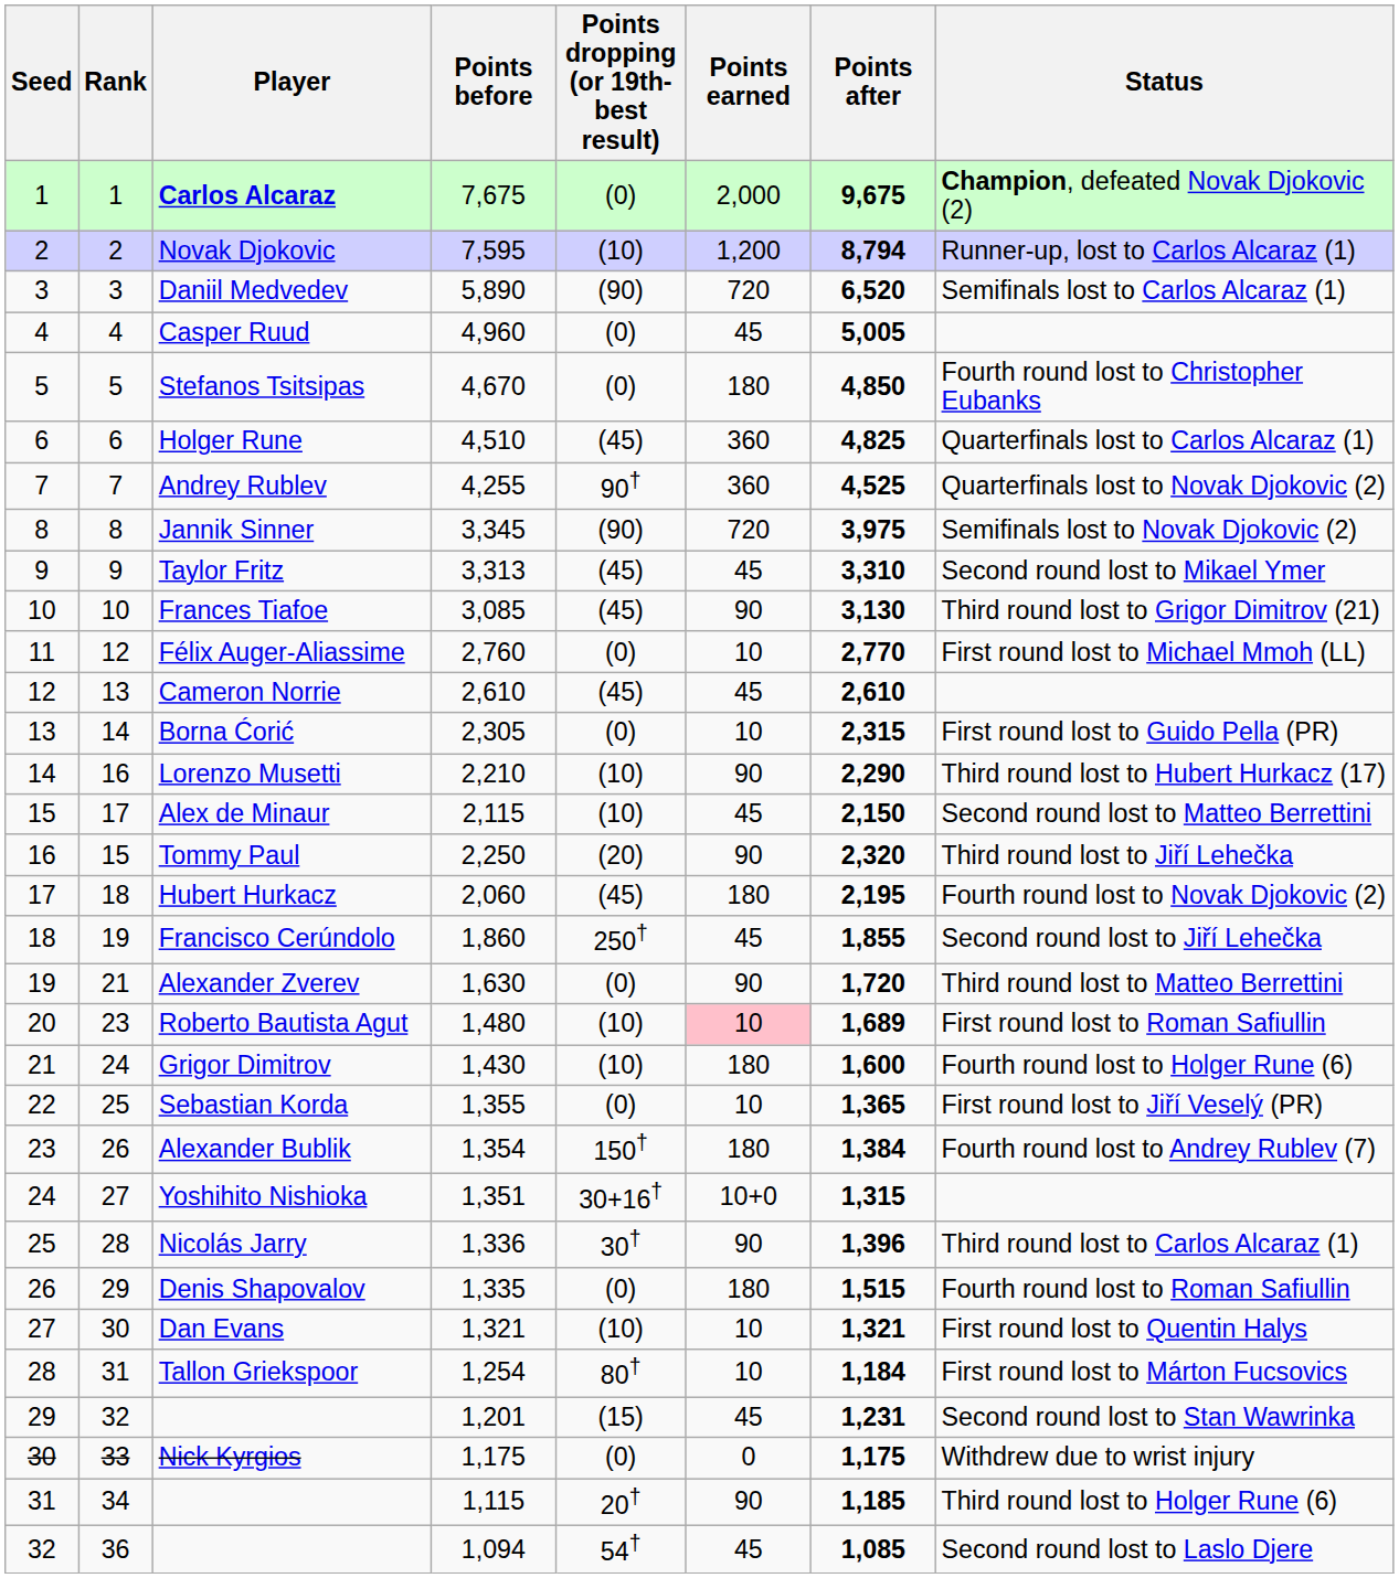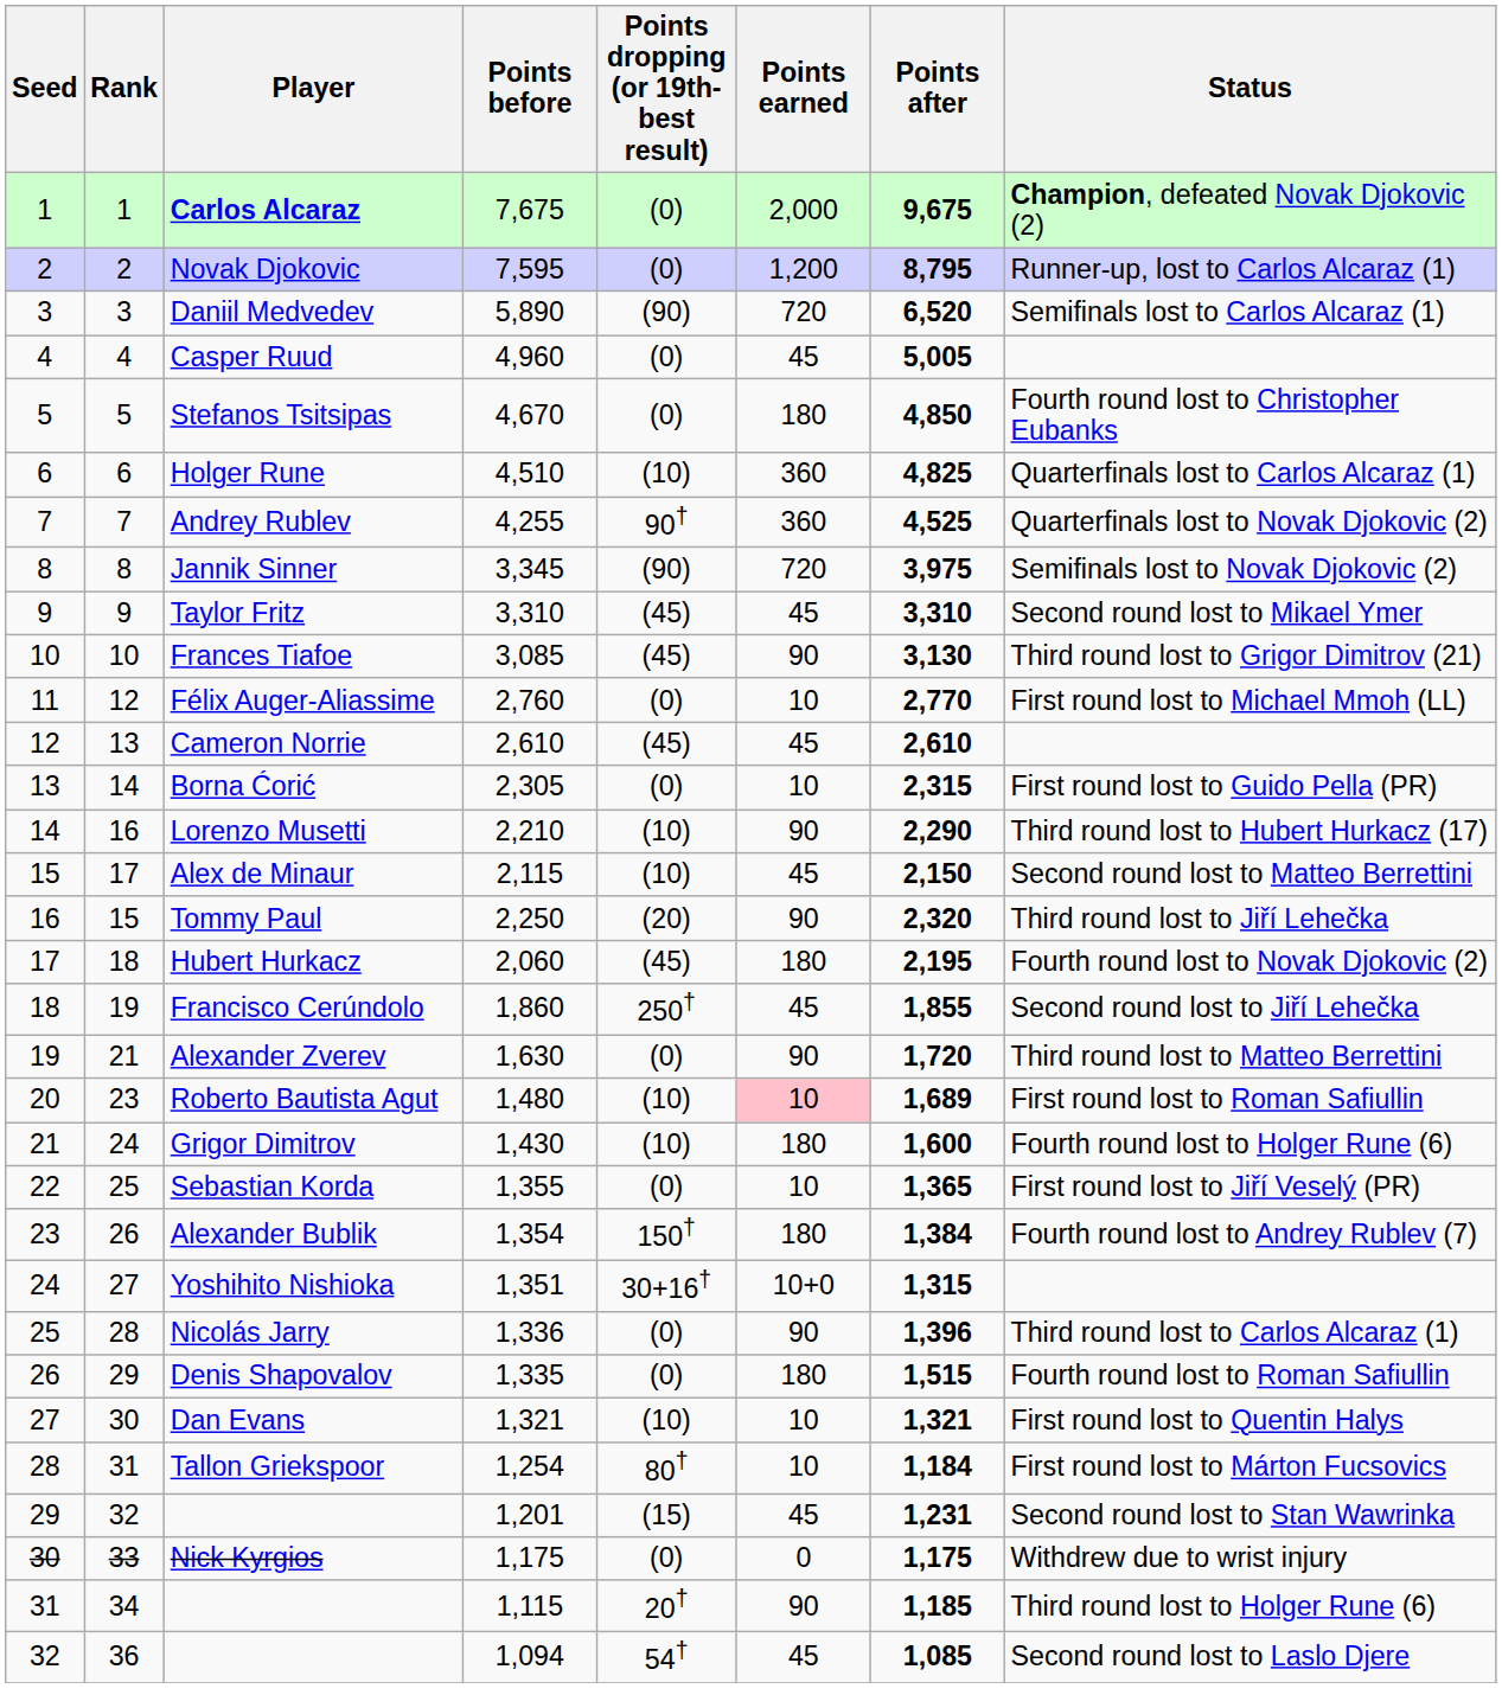 <table class="wikitable sortable">
 <tr>
 <th style="width:30px;">Seed</th>
 <th style="width:30px;">Rank</th>
 <th style="width:185px;">Player</th>
 <th style="width:75px;">Points before</th>
 <th style="width:75px;">Points dropping (or 19th-best result)</th>
 <th style="width:75px;">Points earned</th>
 <th style="width:75px;">Points after</th>
 <th style="width:320px;">Status</th>
 </tr>
 <tr style="background:#ccffcc">
 <td style="text-align:center;">1</td>
 <td style="text-align:center;">1</td>
 <td><strong> <a href='#'>Carlos Alcaraz</a></strong></td>
 <td style="text-align:center;">7,675</td>
 <td style="text-align:center;">(0)</td>
 <td style="text-align:center;">2,000</td>
 <td style="text-align:center;"><strong>9,675</strong></td>
 <td><strong>Champion</strong>, defeated  <a href='#'>Novak Djokovic</a> (2)</td>
 </tr>
 <tr style="background:#cfcfff">
 <td style="text-align:center;">2</td>
 <td style="text-align:center;">2</td>
 <td> <a href='#'>Novak Djokovic</a></td>
 <td style="text-align:center;">7,595</td>
-<td style="text-align:center;">(10)</td>
+<td style="text-align:center;">(0)</td>
 <td style="text-align:center;">1,200</td>
-<td style="text-align:center;"><strong>8,794</strong></td>
+<td style="text-align:center;"><strong>8,795</strong></td>
 <td>Runner-up, lost to  <a href='#'>Carlos Alcaraz</a> (1)</td>
 </tr>
 <tr>
 <td style="text-align:center;">3</td>
 <td style="text-align:center;">3</td>
 <td> <a href='#'>Daniil Medvedev</a></td>
 <td style="text-align:center;">5,890</td>
 <td style="text-align:center;">(90)</td>
 <td style="text-align:center;">720</td>
 <td style="text-align:center;"><strong>6,520</strong></td>
 <td>Semifinals lost to  <a href='#'>Carlos Alcaraz</a> (1)</td>
 </tr>
 <tr>
 <td style="text-align:center;">4</td>
 <td style="text-align:center;">4</td>
 <td> <a href='#'>Casper Ruud</a></td>
 <td style="text-align:center;">4,960</td>
 <td style="text-align:center;">(0)</td>
 <td style="text-align:center;">45</td>
 <td style="text-align:center;"><strong>5,005</strong></td>
 <td></td>
 </tr>
 <tr>
 <td style="text-align:center;">5</td>
 <td style="text-align:center;">5</td>
 <td> <a href='#'>Stefanos Tsitsipas</a></td>
 <td style="text-align:center;">4,670</td>
 <td style="text-align:center;">(0)</td>
 <td style="text-align:center;">180</td>
 <td style="text-align:center;"><strong>4,850</strong></td>
 <td>Fourth round lost to  <a href='#'>Christopher Eubanks</a></td>
 </tr>
 <tr>
 <td style="text-align:center;">6</td>
 <td style="text-align:center;">6</td>
 <td> <a href='#'>Holger Rune</a></td>
 <td style="text-align:center;">4,510</td>
-<td style="text-align:center;">(45)</td>
+<td style="text-align:center;">(10)</td>
 <td style="text-align:center;">360</td>
 <td style="text-align:center;"><strong>4,825</strong></td>
 <td>Quarterfinals lost to  <a href='#'>Carlos Alcaraz</a> (1)</td>
 </tr>
 <tr>
 <td style="text-align:center;">7</td>
 <td style="text-align:center;">7</td>
 <td> <a href='#'>Andrey Rublev</a></td>
 <td style="text-align:center;">4,255</td>
 <td style="text-align:center;">90<sup>†</sup></td>
 <td style="text-align:center;">360</td>
 <td style="text-align:center;"><strong>4,525</strong></td>
 <td>Quarterfinals lost to  <a href='#'>Novak Djokovic</a> (2)</td>
 </tr>
 <tr>
 <td style="text-align:center;">8</td>
 <td style="text-align:center;">8</td>
 <td> <a href='#'>Jannik Sinner</a></td>
 <td style="text-align:center;">3,345</td>
 <td style="text-align:center;">(90)</td>
 <td style="text-align:center;">720</td>
 <td style="text-align:center;"><strong>3,975</strong></td>
 <td>Semifinals lost to  <a href='#'>Novak Djokovic</a> (2)</td>
 </tr>
 <tr>
 <td style="text-align:center;">9</td>
 <td style="text-align:center;">9</td>
 <td> <a href='#'>Taylor Fritz</a></td>
-<td style="text-align:center;">3,313</td>
+<td style="text-align:center;">3,310</td>
 <td style="text-align:center;">(45)</td>
 <td style="text-align:center;">45</td>
 <td style="text-align:center;"><strong>3,310</strong></td>
 <td>Second round lost to  <a href='#'>Mikael Ymer</a></td>
 </tr>
 <tr>
 <td style="text-align:center;">10</td>
 <td style="text-align:center;">10</td>
 <td> <a href='#'>Frances Tiafoe</a></td>
 <td style="text-align:center;">3,085</td>
 <td style="text-align:center;">(45)</td>
 <td style="text-align:center;">90</td>
 <td style="text-align:center;"><strong>3,130</strong></td>
 <td>Third round lost to  <a href='#'>Grigor Dimitrov</a> (21)</td>
 </tr>
 <tr>
 <td style="text-align:center;">11</td>
 <td style="text-align:center;">12</td>
 <td> <a href='#'>Félix Auger-Aliassime</a></td>
 <td style="text-align:center;">2,760</td>
 <td style="text-align:center;">(0)</td>
 <td style="text-align:center;">10</td>
 <td style="text-align:center;"><strong>2,770</strong></td>
 <td>First round lost to  <a href='#'>Michael Mmoh</a> (LL)</td>
 </tr>
 <tr>
 <td style="text-align:center;">12</td>
 <td style="text-align:center;">13</td>
 <td> <a href='#'>Cameron Norrie</a></td>
 <td style="text-align:center;">2,610</td>
 <td style="text-align:center;">(45)</td>
 <td style="text-align:center;">45</td>
 <td style="text-align:center;"><strong>2,610</strong></td>
 <td></td>
 </tr>
 <tr>
 <td style="text-align:center;">13</td>
 <td style="text-align:center;">14</td>
 <td> <a href='#'>Borna Ćorić</a></td>
 <td style="text-align:center;">2,305</td>
 <td style="text-align:center;">(0)</td>
 <td style="text-align:center;">10</td>
 <td style="text-align:center;"><strong>2,315</strong></td>
 <td>First round lost to  <a href='#'>Guido Pella</a> (PR)</td>
 </tr>
 <tr>
 <td style="text-align:center;">14</td>
 <td style="text-align:center;">16</td>
 <td> <a href='#'>Lorenzo Musetti</a></td>
 <td style="text-align:center;">2,210</td>
 <td style="text-align:center;">(10)</td>
 <td style="text-align:center;">90</td>
 <td style="text-align:center;"><strong>2,290</strong></td>
 <td>Third round lost to  <a href='#'>Hubert Hurkacz</a> (17)</td>
 </tr>
 <tr>
 <td style="text-align:center;">15</td>
 <td style="text-align:center;">17</td>
 <td> <a href='#'>Alex de Minaur</a></td>
 <td style="text-align:center;">2,115</td>
 <td style="text-align:center;">(10)</td>
 <td style="text-align:center;">45</td>
 <td style="text-align:center;"><strong>2,150</strong></td>
 <td>Second round lost to  <a href='#'>Matteo Berrettini</a></td>
 </tr>
 <tr>
 <td style="text-align:center;">16</td>
 <td style="text-align:center;">15</td>
 <td> <a href='#'>Tommy Paul</a></td>
 <td style="text-align:center;">2,250</td>
 <td style="text-align:center;">(20)</td>
 <td style="text-align:center;">90</td>
 <td style="text-align:center;"><strong>2,320</strong></td>
 <td>Third round lost to  <a href='#'>Jiří Lehečka</a></td>
 </tr>
 <tr>
 <td style="text-align:center;">17</td>
 <td style="text-align:center;">18</td>
 <td> <a href='#'>Hubert Hurkacz</a></td>
 <td style="text-align:center;">2,060</td>
 <td style="text-align:center;">(45)</td>
 <td style="text-align:center;">180</td>
 <td style="text-align:center;"><strong>2,195</strong></td>
 <td>Fourth round lost to  <a href='#'>Novak Djokovic</a> (2)</td>
 </tr>
 <tr>
 <td style="text-align:center;">18</td>
 <td style="text-align:center;">19</td>
 <td> <a href='#'>Francisco Cerúndolo</a></td>
 <td style="text-align:center;">1,860</td>
 <td style="text-align:center;">250<sup>†</sup></td>
 <td style="text-align:center;">45</td>
 <td style="text-align:center;"><strong>1,855</strong></td>
 <td>Second round lost to  <a href='#'>Jiří Lehečka</a></td>
 </tr>
 <tr>
 <td style="text-align:center;">19</td>
 <td style="text-align:center;">21</td>
 <td> <a href='#'>Alexander Zverev</a></td>
 <td style="text-align:center;">1,630</td>
 <td style="text-align:center;">(0)</td>
 <td style="text-align:center;">90</td>
 <td style="text-align:center;"><strong>1,720</strong></td>
 <td>Third round lost to  <a href='#'>Matteo Berrettini</a></td>
 </tr>
 <tr>
 <td style="text-align:center;">20</td>
 <td style="text-align:center;">23</td>
 <td> <a href='#'>Roberto Bautista Agut</a></td>
 <td style="text-align:center;">1,480</td>
 <td style="text-align:center;">(10)</td>
 <td style="background: pink; text-align:center;">10</td>
 <td style="text-align:center;"><strong>1,689</strong></td>
 <td>First round lost to  <a href='#'>Roman Safiullin</a></td>
 </tr>
 <tr>
 <td style="text-align:center;">21</td>
 <td style="text-align:center;">24</td>
 <td> <a href='#'>Grigor Dimitrov</a></td>
 <td style="text-align:center;">1,430</td>
 <td style="text-align:center;">(10)</td>
 <td style="text-align:center;">180</td>
 <td style="text-align:center;"><strong>1,600</strong></td>
 <td>Fourth round lost to  <a href='#'>Holger Rune</a> (6)</td>
 </tr>
 <tr>
 <td style="text-align:center;">22</td>
 <td style="text-align:center;">25</td>
 <td> <a href='#'>Sebastian Korda</a></td>
 <td style="text-align:center;">1,355</td>
 <td style="text-align:center;">(0)</td>
 <td style="text-align:center;">10</td>
 <td style="text-align:center;"><strong>1,365</strong></td>
 <td>First round lost to  <a href='#'>Jiří Veselý</a> (PR)</td>
 </tr>
 <tr>
 <td style="text-align:center;">23</td>
 <td style="text-align:center;">26</td>
 <td> <a href='#'>Alexander Bublik</a></td>
 <td style="text-align:center;">1,354</td>
 <td style="text-align:center;">150<sup>†</sup></td>
 <td style="text-align:center;">180</td>
 <td style="text-align:center;"><strong>1,384</strong></td>
 <td>Fourth round lost to  <a href='#'>Andrey Rublev</a> (7)</td>
 </tr>
 <tr>
 <td style="text-align:center;">24</td>
 <td style="text-align:center;">27</td>
 <td> <a href='#'>Yoshihito Nishioka</a></td>
 <td style="text-align:center;">1,351</td>
 <td style="text-align:center;">30+16<sup>†</sup></td>
 <td style="text-align:center;">10+0</td>
 <td style="text-align:center;"><strong>1,315</strong></td>
 <td></td>
 </tr>
 <tr>
 <td style="text-align:center;">25</td>
 <td style="text-align:center;">28</td>
 <td> <a href='#'>Nicolás Jarry</a></td>
 <td style="text-align:center;">1,336</td>
-<td style="text-align:center;">30<sup>†</sup></td>
+<td style="text-align:center;">(0)</td>
 <td style="text-align:center;">90</td>
 <td style="text-align:center;"><strong>1,396</strong></td>
 <td>Third round lost to  <a href='#'>Carlos Alcaraz</a> (1)</td>
 </tr>
 <tr>
 <td style="text-align:center;">26</td>
 <td style="text-align:center;">29</td>
 <td> <a href='#'>Denis Shapovalov</a></td>
 <td style="text-align:center;">1,335</td>
 <td style="text-align:center;">(0)</td>
 <td style="text-align:center;">180</td>
 <td style="text-align:center;"><strong>1,515</strong></td>
 <td>Fourth round lost to  <a href='#'>Roman Safiullin</a></td>
 </tr>
 <tr>
 <td style="text-align:center;">27</td>
 <td style="text-align:center;">30</td>
 <td> <a href='#'>Dan Evans</a></td>
 <td style="text-align:center;">1,321</td>
 <td style="text-align:center;">(10)</td>
 <td style="text-align:center;">10</td>
 <td style="text-align:center;"><strong>1,321</strong></td>
 <td>First round lost to  <a href='#'>Quentin Halys</a></td>
 </tr>
 <tr>
 <td style="text-align:center;">28</td>
 <td style="text-align:center;">31</td>
 <td> <a href='#'>Tallon Griekspoor</a></td>
 <td style="text-align:center;">1,254</td>
 <td style="text-align:center;">80<sup>†</sup></td>
 <td style="text-align:center;">10</td>
 <td style="text-align:center;"><strong>1,184</strong></td>
 <td>First round lost to  <a href='#'>Márton Fucsovics</a></td>
 </tr>
 <tr>
 <td style="text-align:center;">29</td>
 <td style="text-align:center;">32</td>
 <td></td>
 <td style="text-align:center;">1,201</td>
 <td style="text-align:center;">(15)</td>
 <td style="text-align:center;">45</td>
 <td style="text-align:center;"><strong>1,231</strong></td>
 <td>Second round lost to  <a href='#'>Stan Wawrinka</a></td>
 </tr>
 <tr>
 <td style="text-align:center;"><s>30</s></td>
 <td style="text-align:center;"><s>33</s></td>
 <td> <s><a href='#'>Nick Kyrgios</a></s></td>
 <td style="text-align:center;">1,175</td>
 <td style="text-align:center;">(0)</td>
 <td style="text-align:center;">0</td>
 <td style="text-align:center;"><strong>1,175</strong></td>
 <td>Withdrew due to wrist injury</td>
 </tr>
 <tr>
 <td style="text-align:center;">31</td>
 <td style="text-align:center;">34</td>
 <td></td>
 <td style="text-align:center;">1,115</td>
 <td style="text-align:center;">20<sup>†</sup></td>
 <td style="text-align:center;">90</td>
 <td style="text-align:center;"><strong>1,185</strong></td>
 <td>Third round lost to  <a href='#'>Holger Rune</a> (6)</td>
 </tr>
 <tr>
 <td style="text-align:center;">32</td>
 <td style="text-align:center;">36</td>
 <td></td>
 <td style="text-align:center;">1,094</td>
 <td style="text-align:center;">54<sup>†</sup></td>
 <td style="text-align:center;">45</td>
 <td style="text-align:center;"><strong>1,085</strong></td>
 <td>Second round lost to  <a href='#'>Laslo Djere</a></td>
 </tr>
 </table>
